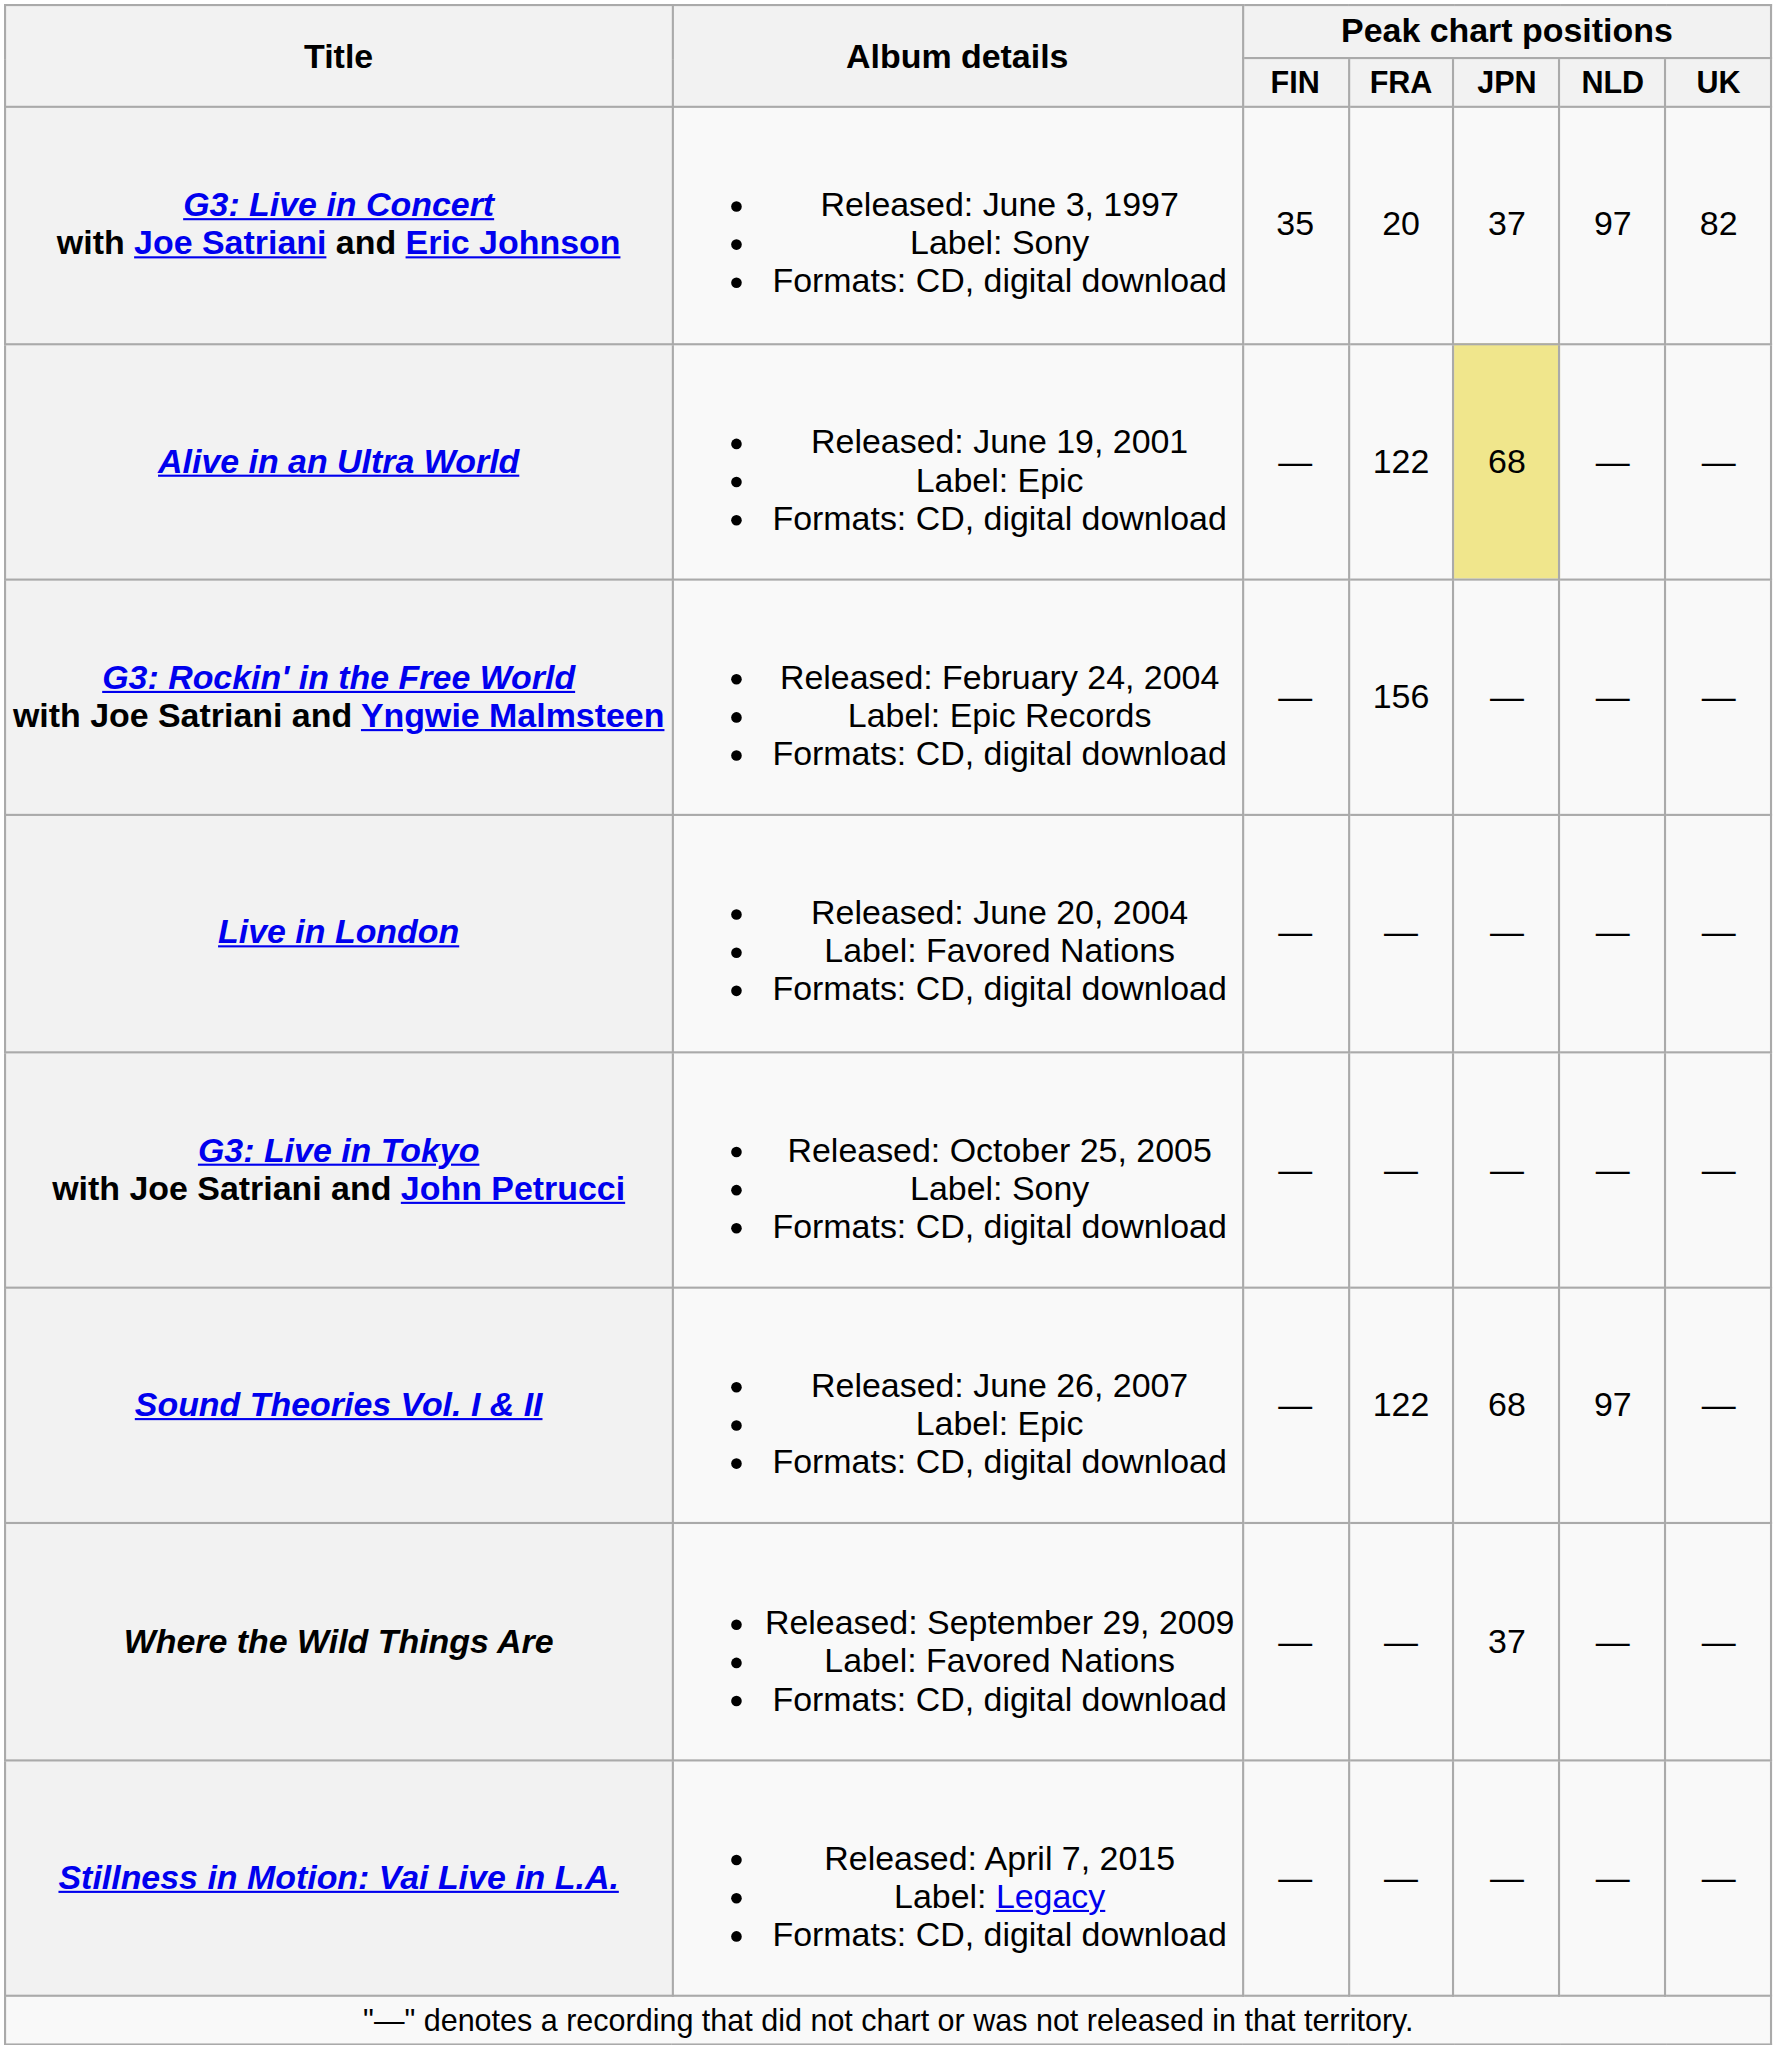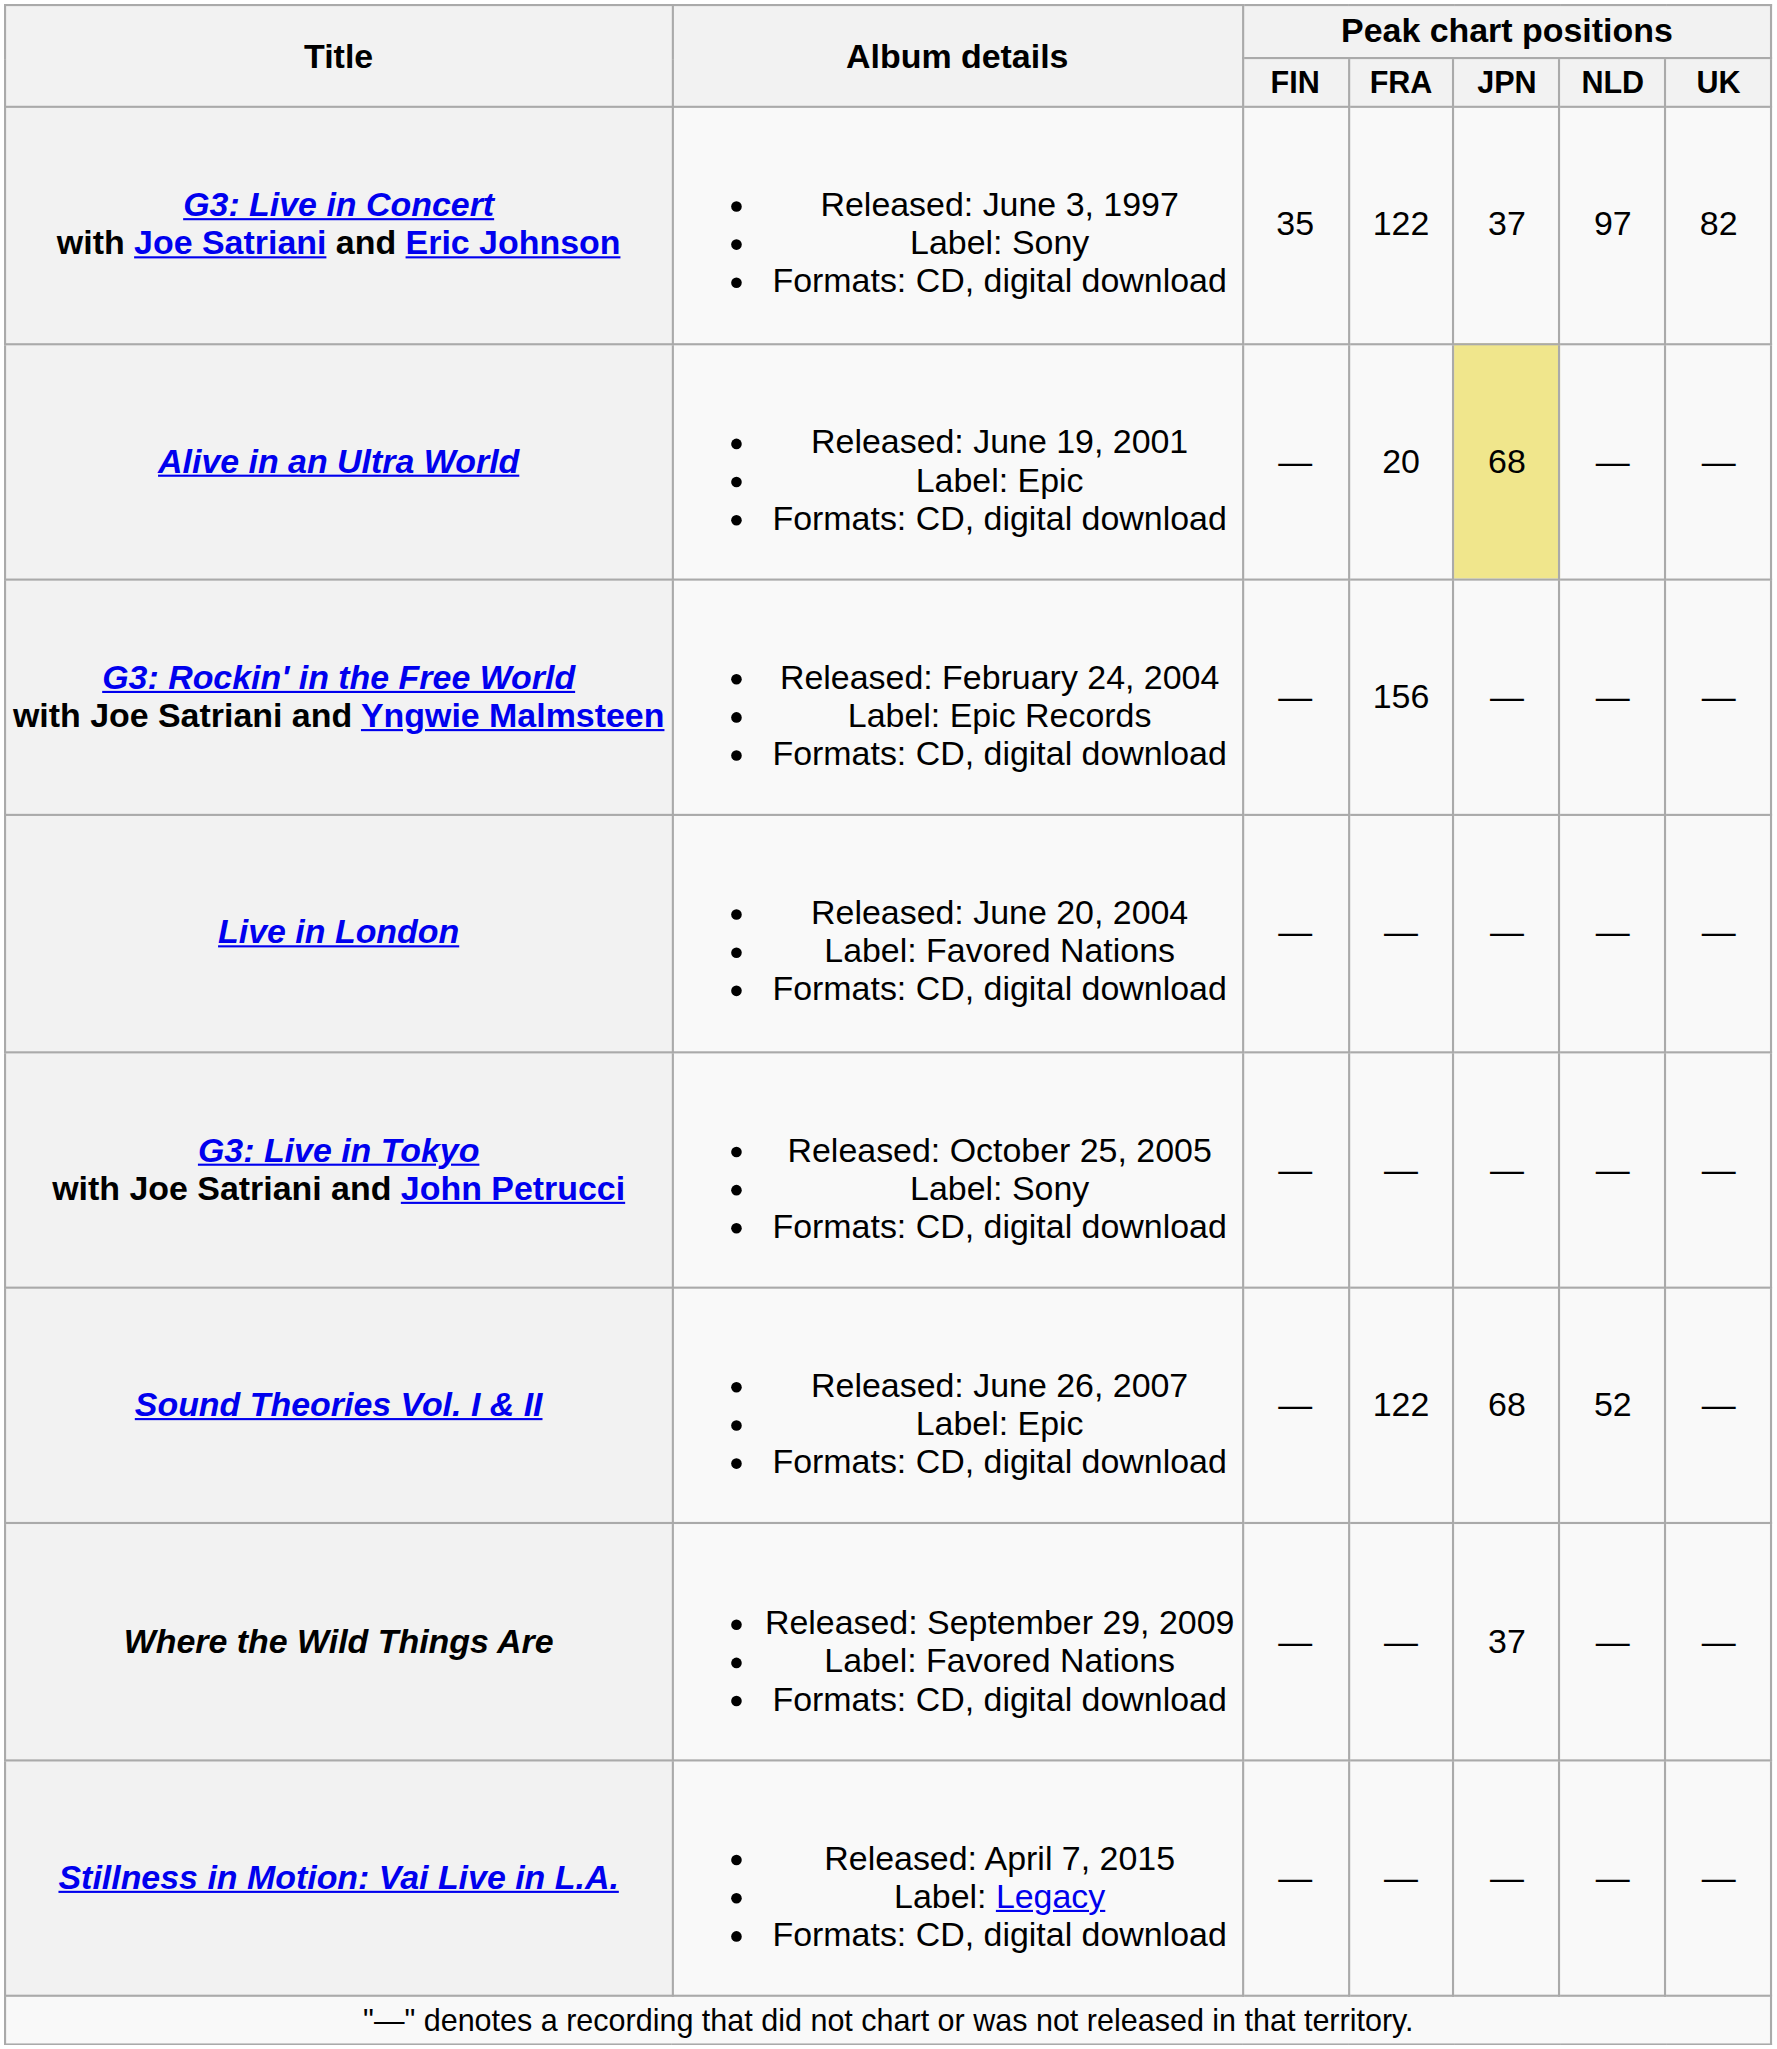 <table class="wikitable plainrowheaders" style="text-align:center;">
 <tr>
 <th scope="col" rowspan="2">Title</th>
 <th scope="col" rowspan="2">Album details</th>
 <th scope="col" colspan="10">Peak chart positions</th>
 </tr>
 <tr>
 <th scope="col" style="width:3em;font-size:90%;">FIN<br></th>
 <th scope="col" style="width:3em;font-size:90%;">FRA<br></th>
 <th scope="col" style="width:3em;font-size:90%;">JPN<br></th>
 <th scope="col" style="width:3em;font-size:90%;">NLD<br></th>
 <th scope="col" style="width:3em;font-size:90%;">UK<br></th>
 </tr>
 <tr>
 <th scope="row"><em><a href='#'>G3: Live in Concert</a></em><br>with <a href='#'>Joe Satriani</a> and <a href='#'>Eric Johnson</a></th>
 <td><br><ul><li>Released: June 3, 1997</li><li>Label: Sony</li><li>Formats: CD, digital download</li></ul></td>
 <td>35</td>
-<td>20</td>
+<td>122</td>
 <td>37</td>
 <td>97</td>
 <td>82</td>
 </tr>
 <tr>
 <th scope="row"><em><a href='#'>Alive in an Ultra World</a></em></th>
 <td><br><ul><li>Released: June 19, 2001</li><li>Label: Epic</li><li>Formats: CD, digital download</li></ul></td>
 <td>—</td>
-<td>122</td>
+<td>20</td>
 <td style="background: khaki;">68</td>
 <td>—</td>
 <td>—</td>
 </tr>
 <tr>
 <th scope="row"><em><a href='#'>G3: Rockin' in the Free World</a></em><br>with Joe Satriani and <a href='#'>Yngwie Malmsteen</a></th>
 <td><br><ul><li>Released: February 24, 2004</li><li>Label: Epic Records</li><li>Formats: CD, digital download</li></ul></td>
 <td>—</td>
 <td>156</td>
 <td>—</td>
 <td>—</td>
 <td>—</td>
 </tr>
 <tr>
 <th scope="row"><em><a href='#'>Live in London</a></em></th>
 <td><br><ul><li>Released: June 20, 2004</li><li>Label: Favored Nations</li><li>Formats: CD, digital download</li></ul></td>
 <td>—</td>
 <td>—</td>
 <td>—</td>
 <td>—</td>
 <td>—</td>
 </tr>
 <tr>
 <th scope="row"><em><a href='#'>G3: Live in Tokyo</a></em><br>with Joe Satriani and <a href='#'>John Petrucci</a></th>
 <td><br><ul><li>Released: October 25, 2005</li><li>Label: Sony</li><li>Formats: CD, digital download</li></ul></td>
 <td>—</td>
 <td>—</td>
 <td>—</td>
 <td>—</td>
 <td>—</td>
 </tr>
 <tr>
 <th scope="row"><em><a href='#'>Sound Theories Vol. I & II</a></em></th>
 <td><br><ul><li>Released: June 26, 2007</li><li>Label: Epic</li><li>Formats: CD, digital download</li></ul></td>
 <td>—</td>
 <td>122</td>
 <td>68</td>
-<td>97</td>
+<td>52</td>
 <td>—</td>
 </tr>
 <tr>
 <th scope="row"><em>Where the Wild Things Are</em></th>
 <td><br><ul><li>Released: September 29, 2009</li><li>Label: Favored Nations</li><li>Formats: CD, digital download</li></ul></td>
 <td>—</td>
 <td>—</td>
 <td>37</td>
 <td>—</td>
 <td>—</td>
 </tr>
 <tr>
 <th scope="row"><em><a href='#'>Stillness in Motion: Vai Live in L.A.</a></em></th>
 <td><br><ul><li>Released: April 7, 2015</li><li>Label: <a href='#'>Legacy</a></li><li>Formats: CD, digital download</li></ul></td>
 <td>—</td>
 <td>—</td>
 <td>—</td>
 <td>—</td>
 <td>—</td>
 </tr>
 <tr>
 <td colspan="20" style="font-size:90%">"—" denotes a recording that did not chart or was not released in that territory.</td>
 </tr>
 </table>
